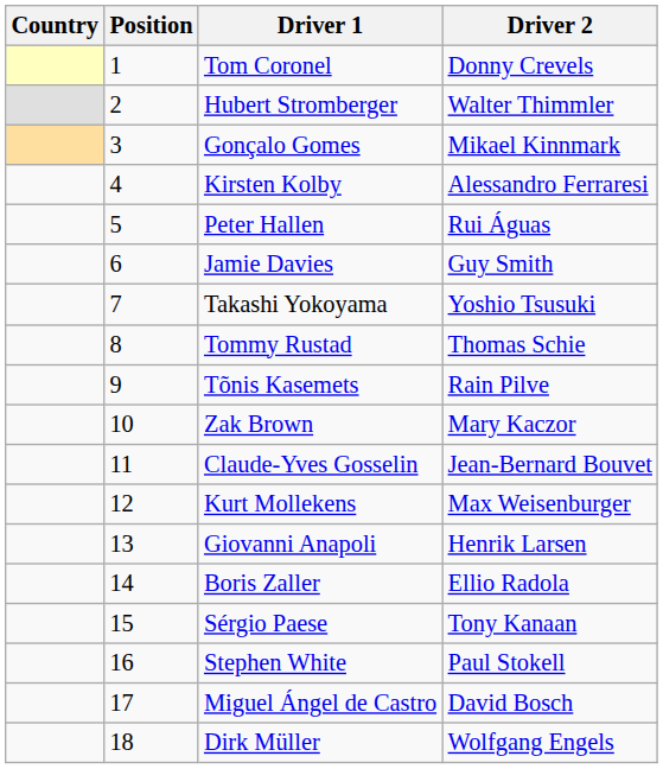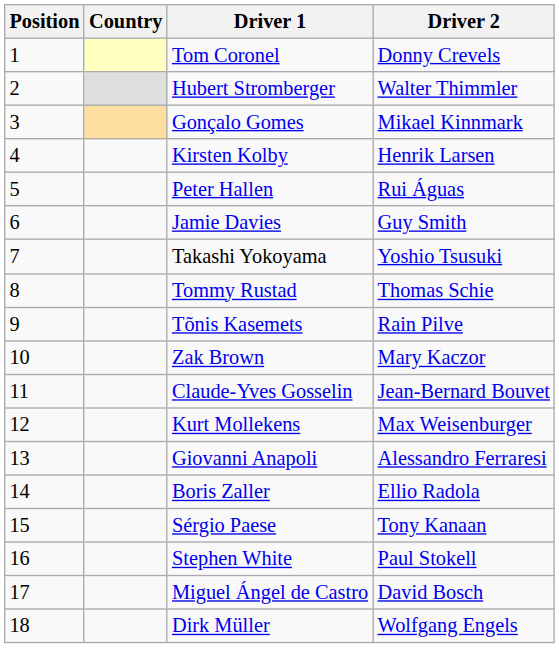 <table class="wikitable"  style="font-size:95%">
 <tr>
+<th>Position</th>
 <th>Country</th>
-<th>Position</th>
 <th>Driver 1</th>
 <th>Driver 2</th>
 </tr>
 <tr>
+<td>1</td>
 <td style="background:#FFFFBF;"></td>
-<td>1</td>
 <td><a href='#'>Tom Coronel</a></td>
 <td><a href='#'>Donny Crevels</a></td>
 </tr>
 <tr>
+<td>2</td>
 <td style="background:#DFDFDF;"></td>
-<td>2</td>
 <td><a href='#'>Hubert Stromberger</a></td>
 <td><a href='#'>Walter Thimmler</a></td>
 </tr>
 <tr>
+<td>3</td>
 <td style="background:#FFDF9F;"></td>
-<td>3</td>
 <td><a href='#'>Gonçalo Gomes</a></td>
 <td><a href='#'>Mikael Kinnmark</a></td>
 </tr>
 <tr>
+<td>4</td>
 <td></td>
-<td>4</td>
 <td><a href='#'>Kirsten Kolby</a></td>
-<td><a href='#'>Alessandro Ferraresi</a></td>
+<td><a href='#'>Henrik Larsen</a></td>
 </tr>
 <tr>
+<td>5</td>
 <td></td>
-<td>5</td>
 <td><a href='#'>Peter Hallen</a></td>
 <td><a href='#'>Rui Águas</a></td>
 </tr>
 <tr>
+<td>6</td>
 <td></td>
-<td>6</td>
 <td><a href='#'>Jamie Davies</a></td>
 <td><a href='#'>Guy Smith</a></td>
 </tr>
 <tr>
+<td>7</td>
 <td></td>
-<td>7</td>
 <td>Takashi Yokoyama</td>
 <td><a href='#'>Yoshio Tsusuki</a></td>
 </tr>
 <tr>
+<td>8</td>
 <td></td>
-<td>8</td>
 <td><a href='#'>Tommy Rustad</a></td>
 <td><a href='#'>Thomas Schie</a></td>
 </tr>
 <tr>
+<td>9</td>
 <td></td>
-<td>9</td>
 <td><a href='#'>Tõnis Kasemets</a></td>
 <td><a href='#'>Rain Pilve</a></td>
 </tr>
 <tr>
+<td>10</td>
 <td></td>
-<td>10</td>
 <td><a href='#'>Zak Brown</a></td>
 <td><a href='#'>Mary Kaczor</a></td>
 </tr>
 <tr>
+<td>11</td>
 <td></td>
-<td>11</td>
 <td><a href='#'>Claude-Yves Gosselin</a></td>
 <td><a href='#'>Jean-Bernard Bouvet</a></td>
 </tr>
 <tr>
+<td>12</td>
 <td></td>
-<td>12</td>
 <td><a href='#'>Kurt Mollekens</a></td>
 <td><a href='#'>Max Weisenburger</a></td>
 </tr>
 <tr>
+<td>13</td>
 <td></td>
-<td>13</td>
 <td><a href='#'>Giovanni Anapoli</a></td>
-<td><a href='#'>Henrik Larsen</a></td>
+<td><a href='#'>Alessandro Ferraresi</a></td>
 </tr>
 <tr>
+<td>14</td>
 <td></td>
-<td>14</td>
 <td><a href='#'>Boris Zaller</a></td>
 <td><a href='#'>Ellio Radola</a></td>
 </tr>
 <tr>
+<td>15</td>
 <td></td>
-<td>15</td>
 <td><a href='#'>Sérgio Paese</a></td>
 <td><a href='#'>Tony Kanaan</a></td>
 </tr>
 <tr>
+<td>16</td>
 <td></td>
-<td>16</td>
 <td><a href='#'>Stephen White</a></td>
 <td><a href='#'>Paul Stokell</a></td>
 </tr>
 <tr>
+<td>17</td>
 <td></td>
-<td>17</td>
 <td><a href='#'>Miguel Ángel de Castro</a></td>
 <td><a href='#'>David Bosch</a></td>
 </tr>
 <tr>
+<td>18</td>
 <td></td>
-<td>18</td>
 <td><a href='#'>Dirk Müller</a></td>
 <td><a href='#'>Wolfgang Engels</a></td>
 </tr>
 </table>
